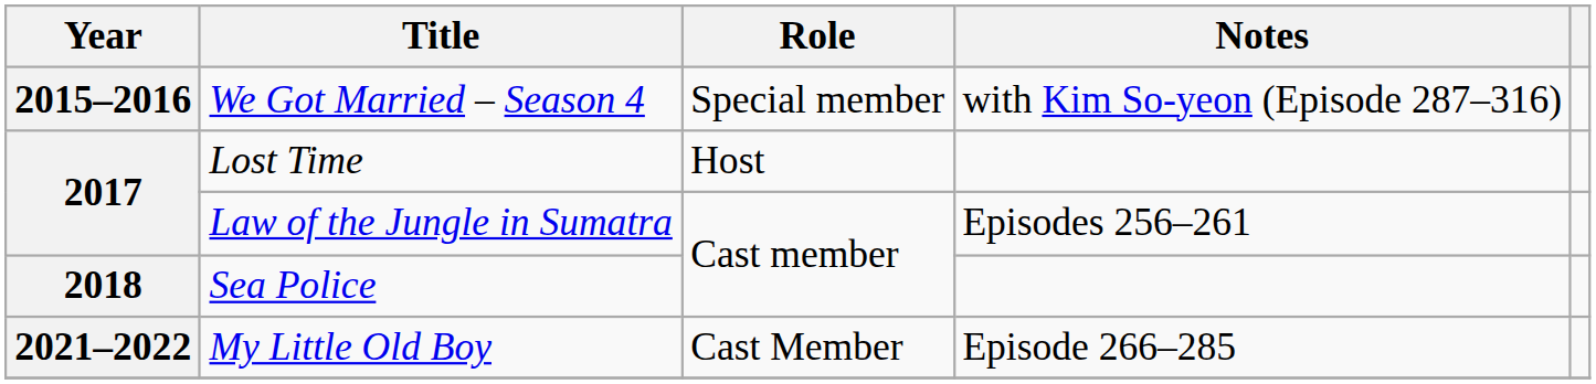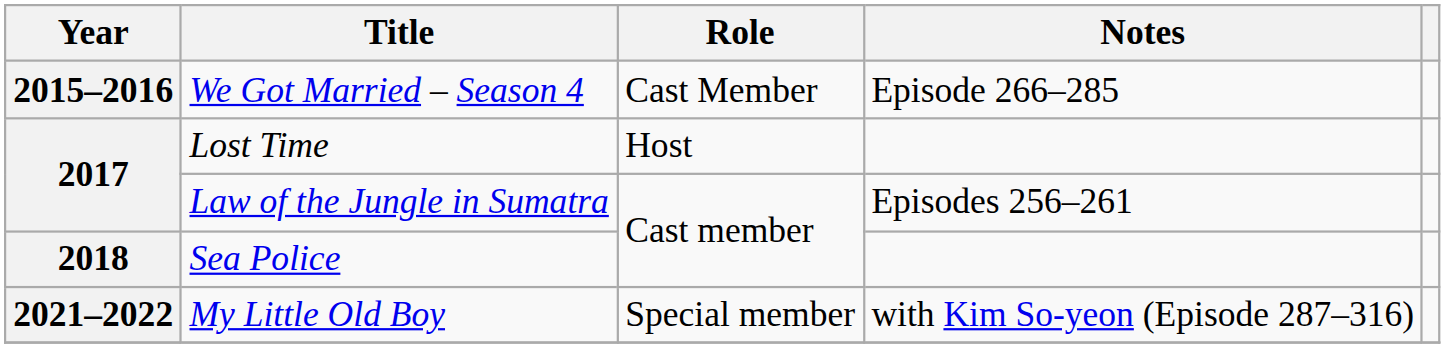 <table class="wikitable sortable plainrowheaders">
 <tr>
 <th scope="col">Year</th>
 <th scope="col">Title</th>
 <th scope="col">Role</th>
 <th scope="col">Notes</th>
 <th scope="col" class="unsortable"></th>
 </tr>
 <tr>
 <th scope="row">2015–2016</th>
 <td><em><a href='#'>We Got Married</a> – <a href='#'>Season 4</a></em></td>
-<td>Special member</td>
-<td>with <a href='#'>Kim So-yeon</a> (Episode 287–316)</td>
+<td>Cast Member</td>
+<td>Episode 266–285</td>
 <td align="center"></td>
 </tr>
 <tr>
 <th scope="row" rowspan="2">2017</th>
 <td><em>Lost Time</em></td>
 <td>Host</td>
 <td></td>
 <td align="center"></td>
 </tr>
 <tr>
 <td><em><a href='#'>Law of the Jungle in Sumatra</a></em></td>
 <td rowspan="2">Cast member</td>
 <td>Episodes 256–261</td>
 <td align="center"></td>
 </tr>
 <tr>
 <th scope="row">2018</th>
 <td><em><a href='#'>Sea Police</a> </em></td>
 <td></td>
 <td align="center"></td>
 </tr>
 <tr>
 <th scope="row">2021–2022</th>
 <td><em><a href='#'>My Little Old Boy</a></em></td>
-<td>Cast Member</td>
-<td>Episode 266–285</td>
+<td>Special member</td>
+<td>with <a href='#'>Kim So-yeon</a> (Episode 287–316)</td>
 <td align="center"></td>
 </tr>
 <tr>
 </tr>
 </table>
